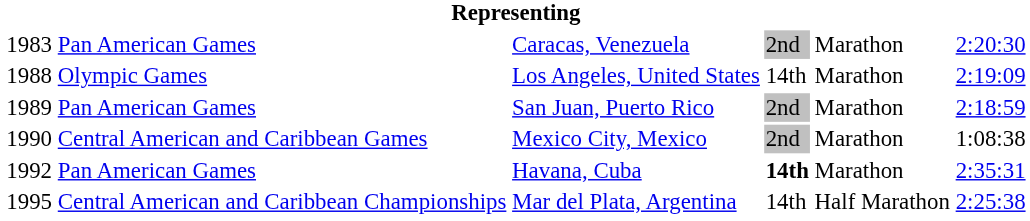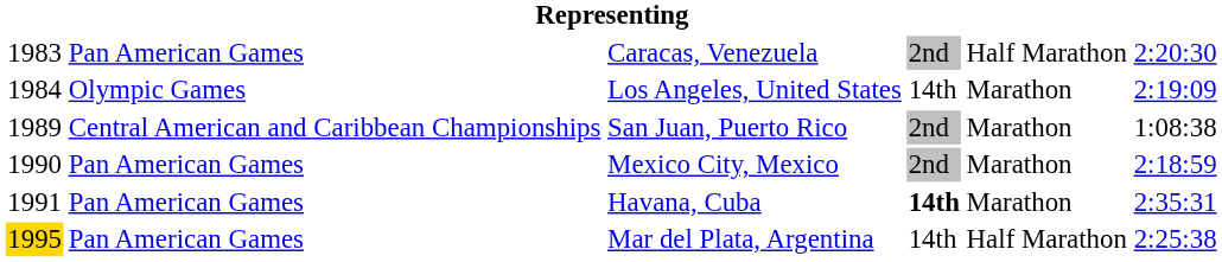 <table>
 <tr>
 <th colspan="6">Representing </th>
 </tr>
 <tr>
 <td>1983</td>
 <td><a href='#'>Pan American Games</a></td>
 <td><a href='#'>Caracas, Venezuela</a></td>
 <td bgcolor=silver>2nd</td>
-<td>Marathon</td>
+<td>Half Marathon</td>
 <td><a href='#'>2:20:30</a></td>
 </tr>
 <tr>
-<td>1988</td>
+<td>1984</td>
 <td><a href='#'>Olympic Games</a></td>
 <td><a href='#'>Los Angeles, United States</a></td>
 <td>14th</td>
 <td>Marathon</td>
 <td><a href='#'>2:19:09</a></td>
 </tr>
 <tr>
 <td>1989</td>
+<td><a href='#'>Central American and Caribbean Championships</a></td>
+<td><a href='#'>San Juan, Puerto Rico</a></td>
+<td bgcolor="silver">2nd</td>
+<td>Marathon</td>
+<td>1:08:38</td>
+</tr>
+<tr>
+<td>1990</td>
 <td><a href='#'>Pan American Games</a></td>
-<td><a href='#'>San Juan, Puerto Rico</a></td>
+<td><a href='#'>Mexico City, Mexico</a></td>
 <td bgcolor="silver">2nd</td>
 <td>Marathon</td>
 <td><a href='#'>2:18:59</a></td>
 </tr>
 <tr>
-<td>1990</td>
-<td><a href='#'>Central American and Caribbean Games</a></td>
-<td><a href='#'>Mexico City, Mexico</a></td>
-<td bgcolor="silver">2nd</td>
-<td>Marathon</td>
-<td>1:08:38</td>
-</tr>
-<tr>
-<td>1992</td>
+<td>1991</td>
 <td><a href='#'>Pan American Games</a></td>
 <td><a href='#'>Havana, Cuba</a></td>
 <td><strong>14th</strong></td>
 <td>Marathon</td>
 <td><a href='#'>2:35:31</a></td>
 </tr>
 <tr>
-<td>1995</td>
-<td><a href='#'>Central American and Caribbean Championships</a></td>
+<td style="background: gold;">1995</td>
+<td><a href='#'>Pan American Games</a></td>
 <td><a href='#'>Mar del Plata, Argentina</a></td>
 <td>14th</td>
 <td>Half Marathon</td>
 <td><a href='#'>2:25:38</a></td>
 </tr>
 </table>
